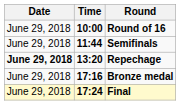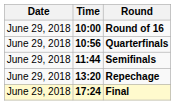 <table class="wikitable">
 <tr>
 <th>Date</th>
 <th>Time</th>
 <th>Round</th>
 </tr>
 <tr>
 <td>June 29, 2018</td>
 <td><strong>10:00</strong></td>
 <td><strong>Round of 16</strong></td>
 </tr>
 <tr>
 <td>June 29, 2018</td>
+<td><strong>10:56</strong></td>
+<td><strong>Quarterfinals</strong></td>
+</tr>
+<tr>
+<td>June 29, 2018</td>
 <td><strong>11:44</strong></td>
 <td><strong>Semifinals</strong></td>
 </tr>
 <tr>
-<td><strong>June 29, 2018</strong></td>
+<td>June 29, 2018</td>
 <td><strong>13:20</strong></td>
 <td><strong>Repechage</strong></td>
-</tr>
-<tr>
-<td>June 29, 2018</td>
-<td><strong>17:16</strong></td>
-<td><strong>Bronze medal</strong></td>
 </tr>
 <tr style=background:lemonchiffon>
 <td>June 29, 2018</td>
 <td><strong>17:24</strong></td>
 <td><strong>Final</strong></td>
 </tr>
 </table>
